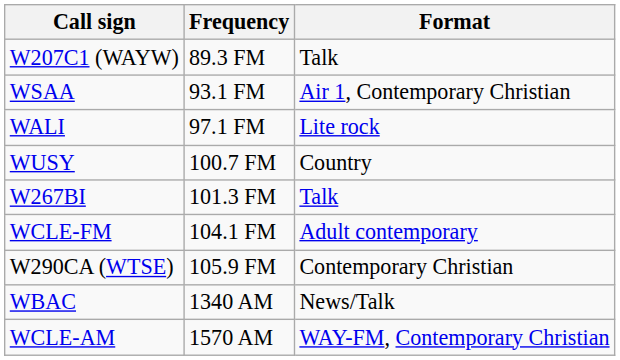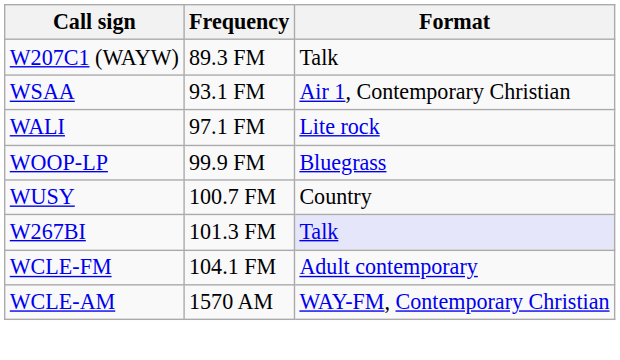 <table class="wikitable">
 <tr>
 <th>Call sign</th>
 <th>Frequency</th>
 <th>Format</th>
 </tr>
 <tr>
 <td><a href='#'>W207C1</a> (WAYW)</td>
 <td>89.3 FM</td>
 <td>Talk</td>
 </tr>
 <tr>
 <td><a href='#'>WSAA</a></td>
 <td>93.1 FM</td>
 <td><a href='#'>Air 1</a>, Contemporary Christian</td>
 </tr>
 <tr>
 <td><a href='#'>WALI</a></td>
 <td>97.1 FM</td>
 <td><a href='#'>Lite rock</a></td>
 </tr>
 <tr>
+<td><a href='#'>WOOP-LP</a></td>
+<td>99.9 FM</td>
+<td><a href='#'>Bluegrass</a></td>
+</tr>
+<tr>
 <td><a href='#'>WUSY</a></td>
 <td>100.7 FM</td>
 <td>Country</td>
 </tr>
 <tr>
 <td><a href='#'>W267BI</a></td>
 <td>101.3 FM</td>
-<td><a href='#'>Talk</a></td>
+<td style="background: lavender;"><a href='#'>Talk</a></td>
 </tr>
 <tr>
 <td><a href='#'>WCLE-FM</a></td>
 <td>104.1 FM</td>
 <td><a href='#'>Adult contemporary</a></td>
 </tr>
 <tr>
-<td>W290CA (<a href='#'>WTSE</a>)</td>
-<td>105.9 FM</td>
-<td>Contemporary Christian</td>
-</tr>
-<tr>
-<td><a href='#'>WBAC</a></td>
-<td>1340 AM</td>
-<td>News/Talk</td>
-</tr>
-<tr>
 <td><a href='#'>WCLE-AM</a></td>
 <td>1570 AM</td>
 <td><a href='#'>WAY-FM</a>, <a href='#'>Contemporary Christian</a></td>
 </tr>
 </table>
